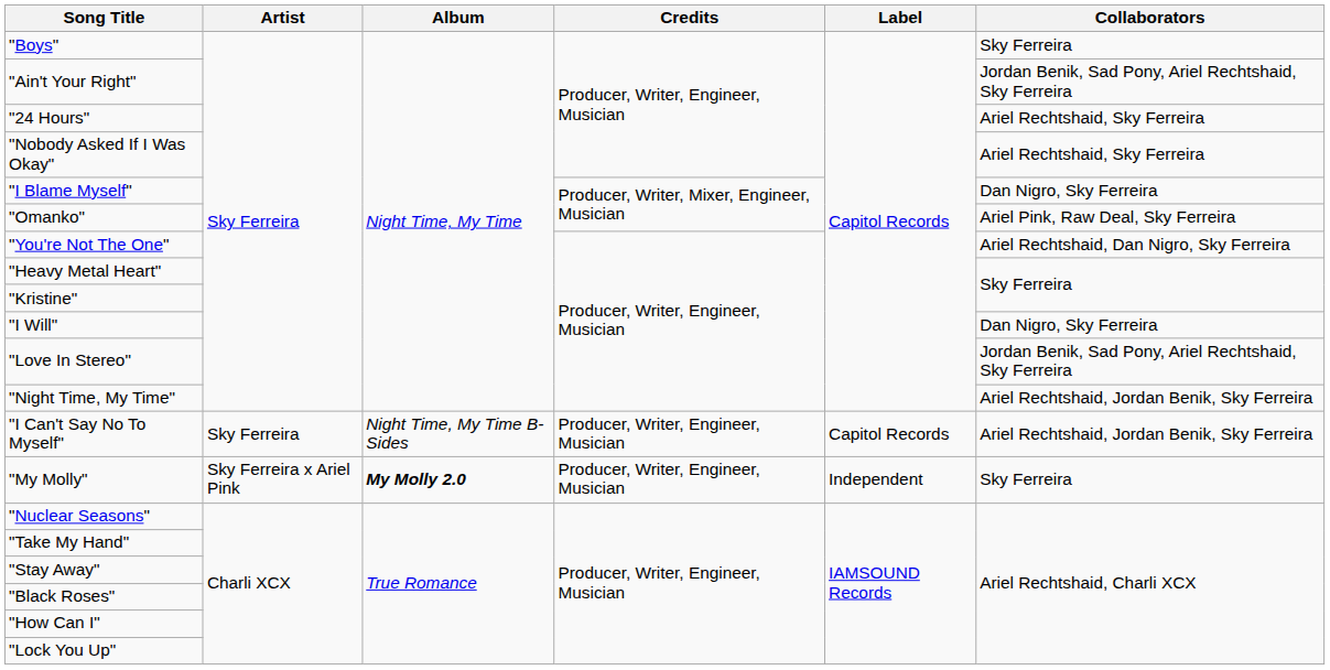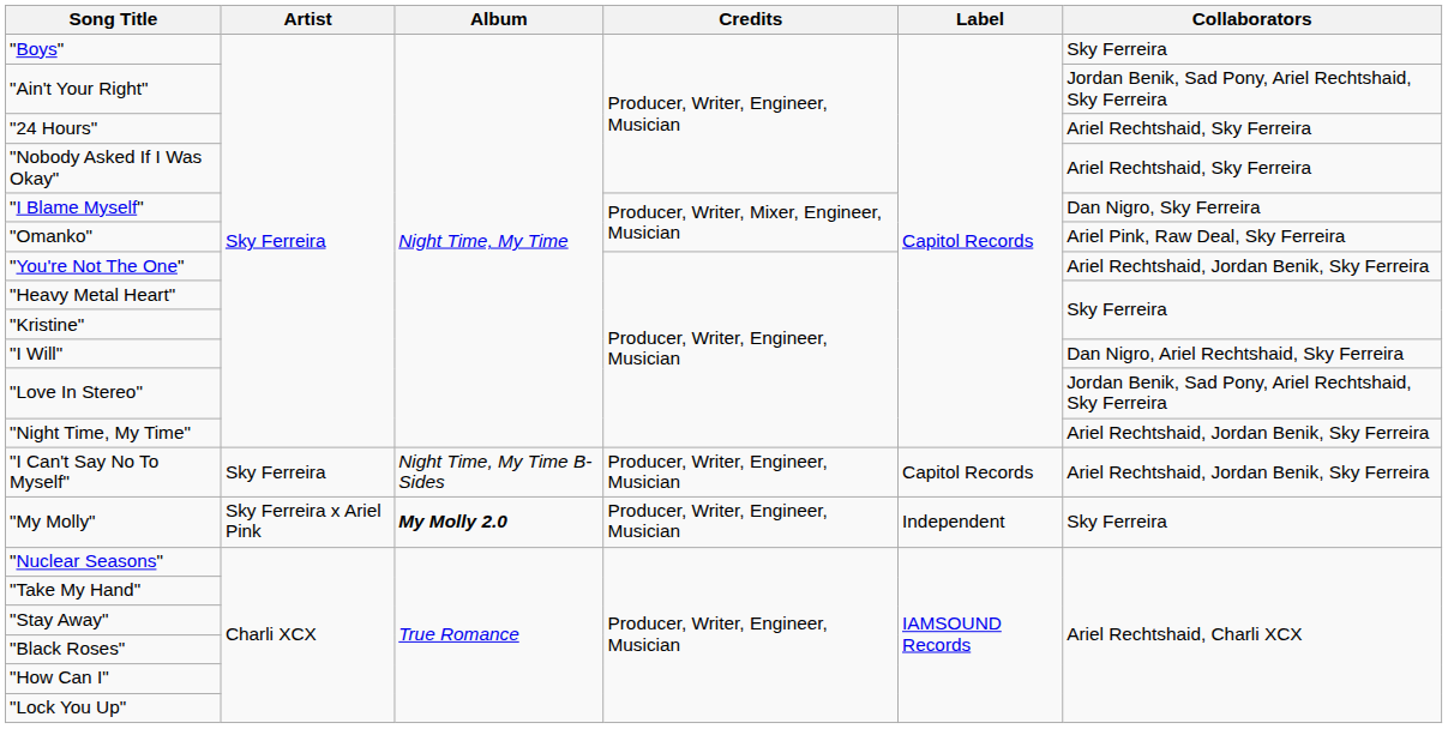 <table class="wikitable">
 <tr>
 <th>Song Title</th>
 <th>Artist</th>
 <th>Album</th>
 <th>Credits</th>
 <th>Label</th>
 <th>Collaborators</th>
 </tr>
 <tr>
 <td>"<a href='#'>Boys</a>"</td>
 <td rowspan="12"><a href='#'>Sky Ferreira</a></td>
 <td rowspan="12"><em><a href='#'>Night Time, My Time</a></em></td>
 <td rowspan="4">Producer, Writer, Engineer, Musician</td>
 <td rowspan="12"><a href='#'>Capitol Records</a></td>
 <td>Sky Ferreira</td>
 </tr>
 <tr>
 <td>"Ain't Your Right"</td>
 <td>Jordan Benik, Sad Pony, Ariel Rechtshaid, Sky Ferreira</td>
 </tr>
 <tr>
 <td>"24 Hours"</td>
 <td>Ariel Rechtshaid, Sky Ferreira</td>
 </tr>
 <tr>
 <td>"Nobody Asked If I Was Okay"</td>
 <td>Ariel Rechtshaid, Sky Ferreira</td>
 </tr>
 <tr>
 <td>"<a href='#'>I Blame Myself</a>"</td>
 <td rowspan="2">Producer, Writer, Mixer, Engineer, Musician</td>
 <td>Dan Nigro, Sky Ferreira</td>
 </tr>
 <tr>
 <td>"Omanko"</td>
 <td>Ariel Pink, Raw Deal, Sky Ferreira</td>
 </tr>
 <tr>
 <td>"<a href='#'>You're Not The One</a>"</td>
 <td rowspan="6">Producer, Writer, Engineer, Musician</td>
-<td>Ariel Rechtshaid, Dan Nigro, Sky Ferreira</td>
+<td>Ariel Rechtshaid, Jordan Benik, Sky Ferreira</td>
 </tr>
 <tr>
 <td>"Heavy Metal Heart"</td>
 <td rowspan="2">Sky Ferreira</td>
 </tr>
 <tr>
 <td>"Kristine"</td>
 </tr>
 <tr>
 <td>"I Will"</td>
-<td>Dan Nigro, Sky Ferreira</td>
+<td>Dan Nigro, Ariel Rechtshaid, Sky Ferreira</td>
 </tr>
 <tr>
 <td>"Love In Stereo"</td>
 <td>Jordan Benik, Sad Pony, Ariel Rechtshaid, Sky Ferreira</td>
 </tr>
 <tr>
 <td>"Night Time, My Time"</td>
 <td>Ariel Rechtshaid, Jordan Benik, Sky Ferreira</td>
 </tr>
 <tr>
 <td>"I Can't Say No To Myself"</td>
 <td>Sky Ferreira</td>
 <td><em>Night Time, My Time B-Sides</em></td>
 <td>Producer, Writer, Engineer, Musician</td>
 <td>Capitol Records</td>
 <td>Ariel Rechtshaid, Jordan Benik, Sky Ferreira</td>
 </tr>
 <tr>
 <td>"My Molly"</td>
 <td>Sky Ferreira x Ariel Pink</td>
 <td><strong><em>My Molly 2.0</em></strong></td>
 <td>Producer, Writer, Engineer, Musician</td>
 <td>Independent</td>
 <td>Sky Ferreira</td>
 </tr>
 <tr>
 <td>"<a href='#'>Nuclear Seasons</a>"</td>
 <td rowspan="6">Charli XCX</td>
 <td rowspan="6"><em><a href='#'>True Romance</a></em></td>
 <td rowspan="6">Producer, Writer, Engineer, Musician</td>
 <td rowspan="6"><a href='#'>IAMSOUND Records</a></td>
 <td rowspan="6">Ariel Rechtshaid, Charli XCX</td>
 </tr>
 <tr>
 <td>"Take My Hand"</td>
 </tr>
 <tr>
 <td>"Stay Away"</td>
 </tr>
 <tr>
 <td>"Black Roses"</td>
 </tr>
 <tr>
 <td>"How Can I"</td>
 </tr>
 <tr>
 <td>"Lock You Up"</td>
 </tr>
 </table>
